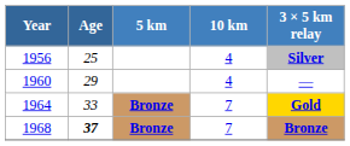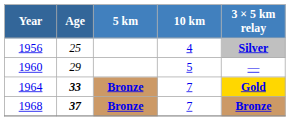 <table class="wikitable" style="font-size:95%; text-align:center; border:grey solid 1px; border-collapse:collapse; background:#ffffff;">
 <tr>
 <th style="background-color:#369; color:white; width:60px;"> Year </th>
 <th style="background-color:#369; color:white; width:40px;"> Age </th>
 <th style="background-color:#4180be; color:white; width:75px;"> 5 km </th>
 <th style="background-color:#4180be; color:white; width:75px;"> 10 km </th>
 <th style="background-color:#4180be; color:white; width:75px;"> 3 × 5 km <br> relay </th>
 </tr>
 <tr>
 <td><a href='#'>1956</a></td>
 <td><em>25</em></td>
 <td></td>
 <td><a href='#'>4</a></td>
 <td style="background:silver;"><a href='#'><strong>Silver</strong></a></td>
 </tr>
 <tr>
 <td><a href='#'>1960</a></td>
 <td><em>29</em></td>
 <td></td>
-<td><a href='#'>4</a></td>
+<td><a href='#'>5</a></td>
 <td><a href='#'>—</a></td>
 </tr>
 <tr>
 <td><a href='#'>1964</a></td>
-<td><em>33</em></td>
+<td><strong><em>33</em></strong></td>
 <td bgcolor="cc9966"><a href='#'><strong>Bronze</strong></a></td>
 <td><a href='#'>7</a></td>
 <td style="background:gold;"><a href='#'><strong>Gold</strong></a></td>
 </tr>
 <tr>
 <td><a href='#'>1968</a></td>
 <td><strong><em>37</em></strong></td>
 <td bgcolor="cc9966"><a href='#'><strong>Bronze</strong></a></td>
 <td><a href='#'>7</a></td>
 <td bgcolor="cc9966"><a href='#'><strong>Bronze</strong></a></td>
 </tr>
 <tr>
 </tr>
 </table>
